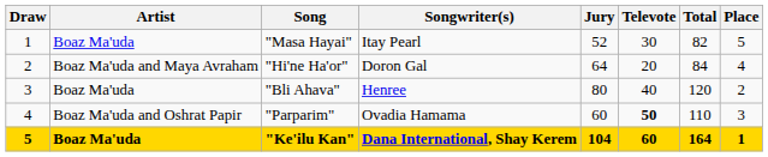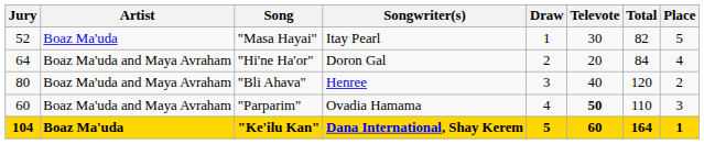 <table class="sortable wikitable" style="margin: 1em auto 1em auto; text-align:center">
 <tr>
-<th>Draw</th>
+<th>Jury</th>
 <th>Artist</th>
 <th>Song</th>
 <th class="unsortable">Songwriter(s)</th>
-<th>Jury</th>
+<th>Draw</th>
 <th>Televote</th>
 <th>Total</th>
 <th>Place</th>
 </tr>
 <tr>
-<td>1</td>
+<td>52</td>
 <td align="left"><a href='#'>Boaz Ma'uda</a></td>
 <td align="left">"Masa Hayai" </td>
 <td align="left">Itay Pearl</td>
-<td>52</td>
+<td>1</td>
 <td>30</td>
 <td>82</td>
 <td>5</td>
 </tr>
 <tr>
-<td>2</td>
+<td>64</td>
 <td align="left">Boaz Ma'uda and Maya Avraham</td>
 <td align="left">"Hi'ne Ha'or" </td>
 <td align="left">Doron Gal</td>
-<td>64</td>
+<td>2</td>
 <td>20</td>
 <td>84</td>
 <td>4</td>
 </tr>
 <tr>
-<td>3</td>
-<td align="left">Boaz Ma'uda</td>
+<td>80</td>
+<td align="left">Boaz Ma'uda and Maya Avraham</td>
 <td align="left">"Bli Ahava" </td>
 <td align="left"><a href='#'>Henree</a></td>
-<td>80</td>
+<td>3</td>
 <td>40</td>
 <td>120</td>
 <td>2</td>
 </tr>
 <tr>
-<td>4</td>
-<td align="left">Boaz Ma'uda and Oshrat Papir</td>
+<td>60</td>
+<td align="left">Boaz Ma'uda and Maya Avraham</td>
 <td align="left">"Parparim" </td>
 <td align="left">Ovadia Hamama</td>
-<td>60</td>
+<td>4</td>
 <td><strong>50</strong></td>
 <td>110</td>
 <td>3</td>
 </tr>
 <tr style="font-weight:bold; background:gold;">
-<td>5</td>
+<td>104</td>
 <td align="left">Boaz Ma'uda</td>
 <td align="left">"Ke'ilu Kan" </td>
 <td align="left"><a href='#'>Dana International</a>, Shay Kerem</td>
-<td>104</td>
+<td>5</td>
 <td>60</td>
 <td>164</td>
 <td>1</td>
 </tr>
 </table>
